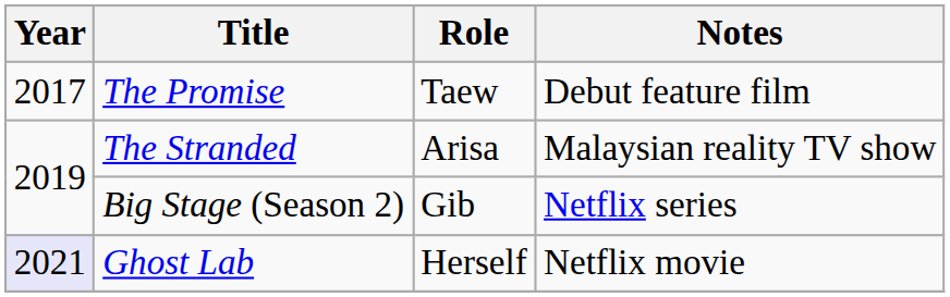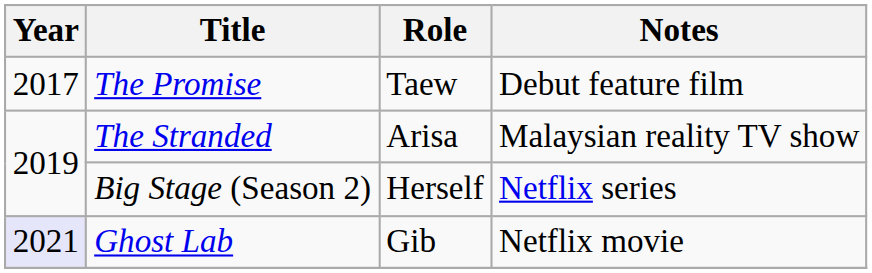 <table class="wikitable">
 <tr>
 <th>Year</th>
 <th>Title</th>
 <th>Role</th>
 <th>Notes</th>
 </tr>
 <tr>
 <td>2017</td>
 <td><em><a href='#'>The Promise</a></em></td>
 <td>Taew</td>
 <td>Debut feature film</td>
 </tr>
 <tr>
 <td rowspan="2">2019</td>
 <td><em><a href='#'>The Stranded</a></em></td>
 <td>Arisa</td>
 <td>Malaysian reality TV show</td>
 </tr>
 <tr>
 <td><em>Big Stage</em> (Season 2)</td>
-<td>Gib</td>
+<td>Herself</td>
 <td><a href='#'>Netflix</a> series</td>
 </tr>
 <tr>
 <td style="background: lavender;">2021</td>
 <td><em><a href='#'>Ghost Lab</a></em></td>
-<td>Herself</td>
+<td>Gib</td>
 <td>Netflix movie</td>
 </tr>
 <tr>
 </tr>
 </table>
